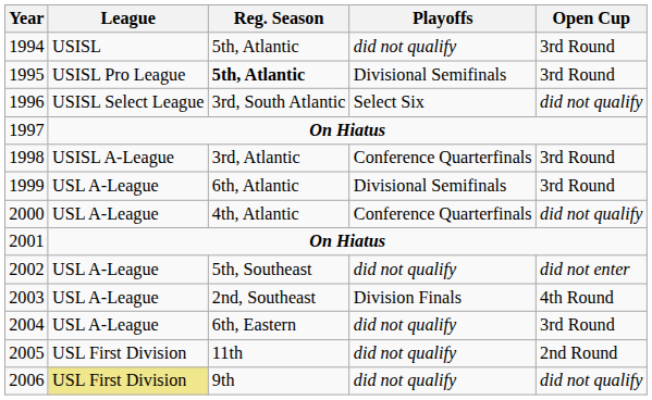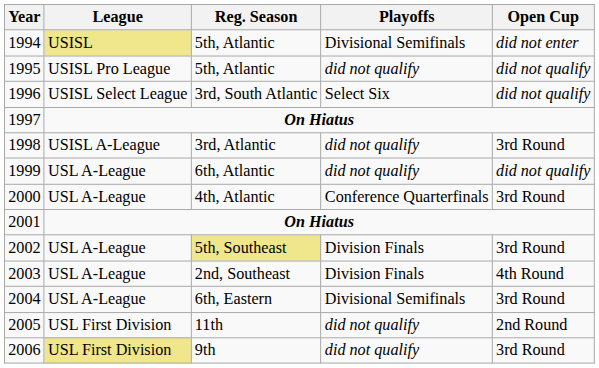 <table class="wikitable">
 <tr>
 <th>Year</th>
 <th>League</th>
 <th>Reg. Season</th>
 <th>Playoffs</th>
 <th>Open Cup</th>
 </tr>
 <tr>
 <td>1994</td>
-<td>USISL</td>
+<td style="background: khaki;">USISL</td>
 <td>5th, Atlantic</td>
-<td><em>did not qualify</em></td>
-<td>3rd Round</td>
+<td>Divisional Semifinals</td>
+<td><em>did not enter</em></td>
 </tr>
 <tr>
 <td>1995</td>
 <td>USISL Pro League</td>
-<td><strong>5th, Atlantic</strong></td>
-<td>Divisional Semifinals</td>
-<td>3rd Round</td>
+<td>5th, Atlantic</td>
+<td><em>did not qualify</em></td>
+<td><em>did not qualify</em></td>
 </tr>
 <tr>
 <td>1996</td>
 <td>USISL Select League</td>
 <td>3rd, South Atlantic</td>
 <td>Select Six</td>
 <td><em>did not qualify</em></td>
 </tr>
 <tr>
 <td>1997</td>
 <td rowspan=1 colspan=5 align=center><strong><em>On Hiatus</em></strong></td>
 </tr>
 <tr>
 <td>1998</td>
 <td>USISL A-League</td>
 <td>3rd, Atlantic</td>
-<td>Conference Quarterfinals</td>
+<td><em>did not qualify</em></td>
 <td>3rd Round</td>
 </tr>
 <tr>
 <td>1999</td>
 <td>USL A-League</td>
 <td>6th, Atlantic</td>
-<td>Divisional Semifinals</td>
-<td>3rd Round</td>
+<td><em>did not qualify</em></td>
+<td><em>did not qualify</em></td>
 </tr>
 <tr>
 <td>2000</td>
 <td>USL A-League</td>
 <td>4th, Atlantic</td>
 <td>Conference Quarterfinals</td>
-<td><em>did not qualify</em></td>
+<td>3rd Round</td>
 </tr>
 <tr>
 <td>2001</td>
 <td rowspan=1 colspan=5 align=center><strong><em>On Hiatus</em></strong></td>
 </tr>
 <tr>
 <td>2002</td>
 <td>USL A-League</td>
-<td>5th, Southeast</td>
-<td><em>did not qualify</em></td>
-<td><em>did not enter</em></td>
+<td style="background: khaki;">5th, Southeast</td>
+<td>Division Finals</td>
+<td>3rd Round</td>
 </tr>
 <tr>
 <td>2003</td>
 <td>USL A-League</td>
 <td>2nd, Southeast</td>
 <td>Division Finals</td>
 <td>4th Round</td>
 </tr>
 <tr>
 <td>2004</td>
 <td>USL A-League</td>
 <td>6th, Eastern</td>
-<td><em>did not qualify</em></td>
+<td>Divisional Semifinals</td>
 <td>3rd Round</td>
 </tr>
 <tr>
 <td>2005</td>
 <td>USL First Division</td>
 <td>11th</td>
 <td><em>did not qualify</em></td>
 <td>2nd Round</td>
 </tr>
 <tr>
 <td>2006</td>
 <td style="background: khaki;">USL First Division</td>
 <td>9th</td>
 <td><em>did not qualify</em></td>
-<td><em>did not qualify</em></td>
+<td>3rd Round</td>
 </tr>
 </table>
